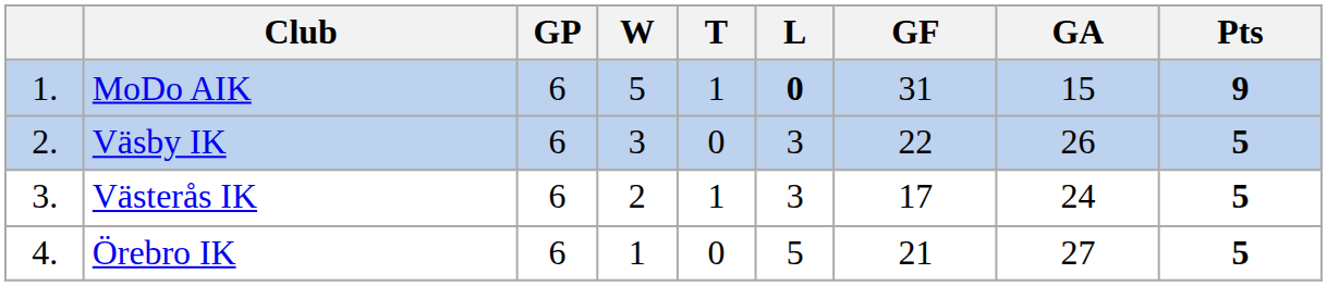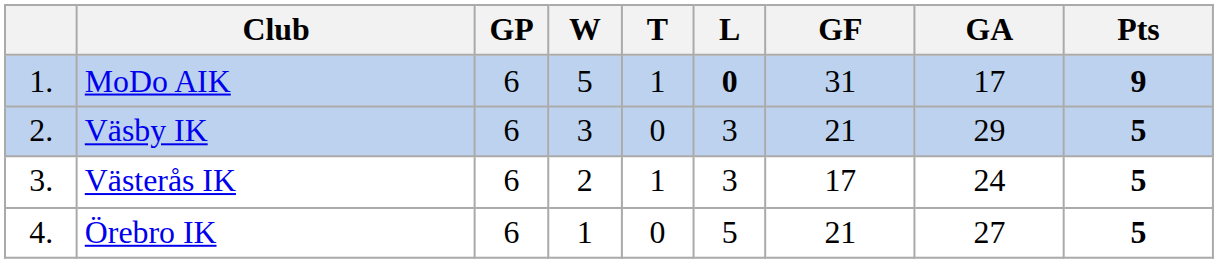 <table class="wikitable">
 <tr>
 <th width="30"></th>
 <th width="200">Club</th>
 <th width="30">GP</th>
 <th width="30">W</th>
 <th width="30">T</th>
 <th width="30">L</th>
 <th width="70">GF</th>
 <th width="70">GA</th>
 <th width="70">Pts</th>
 </tr>
 <tr bgcolor="#BCD2EE" align="center">
 <td>1.</td>
 <td align="left"><a href='#'>MoDo AIK</a></td>
 <td>6</td>
 <td>5</td>
 <td>1</td>
 <td><strong>0</strong></td>
 <td>31</td>
-<td>15</td>
+<td>17</td>
 <td><strong>9</strong></td>
 </tr>
 <tr bgcolor="#BCD2EE" align="center">
 <td>2.</td>
 <td align="left"><a href='#'>Väsby IK</a></td>
 <td>6</td>
 <td>3</td>
 <td>0</td>
 <td>3</td>
-<td>22</td>
-<td>26</td>
+<td>21</td>
+<td>29</td>
 <td><strong>5</strong></td>
 </tr>
 <tr bgcolor="#FFFFFF" align="center">
 <td>3.</td>
 <td align="left"><a href='#'>Västerås IK</a></td>
 <td>6</td>
 <td>2</td>
 <td>1</td>
 <td>3</td>
 <td>17</td>
 <td>24</td>
 <td><strong>5</strong></td>
 </tr>
 <tr bgcolor="#FFFFFF" align="center">
 <td>4.</td>
 <td align="left"><a href='#'>Örebro IK</a></td>
 <td>6</td>
 <td>1</td>
 <td>0</td>
 <td>5</td>
 <td>21</td>
 <td>27</td>
 <td><strong>5</strong></td>
 </tr>
 </table>
